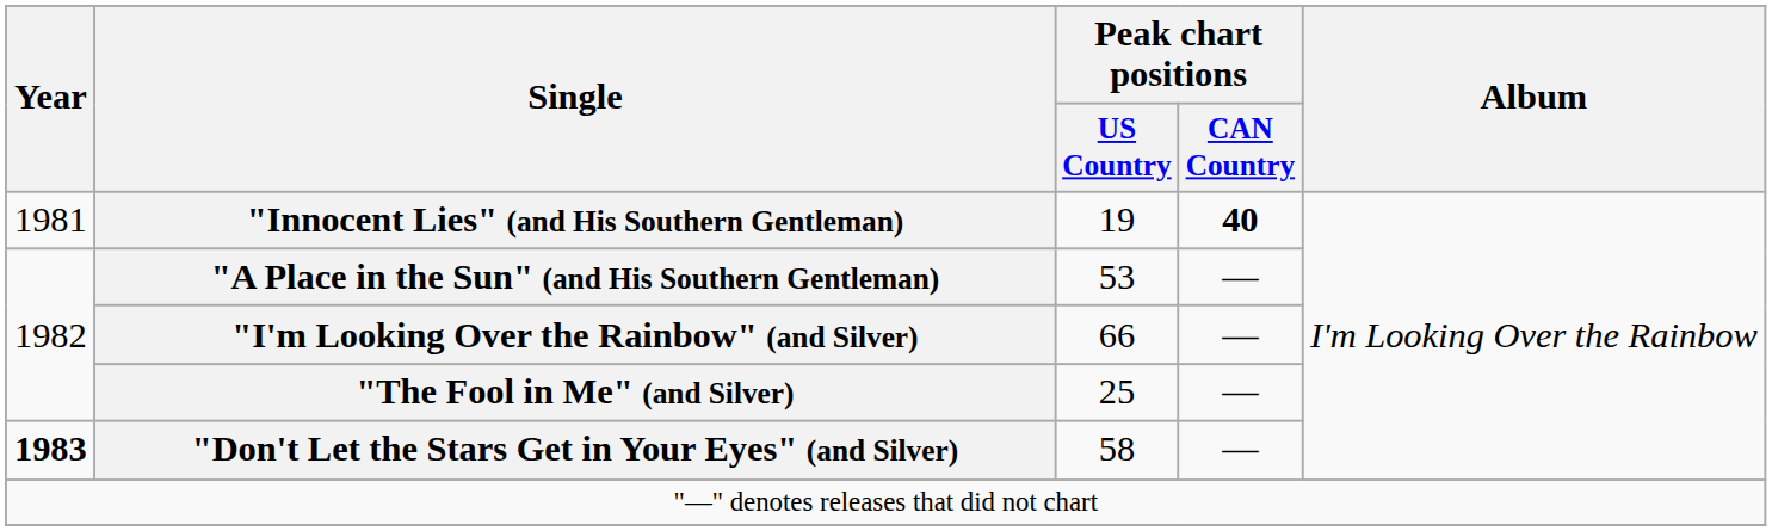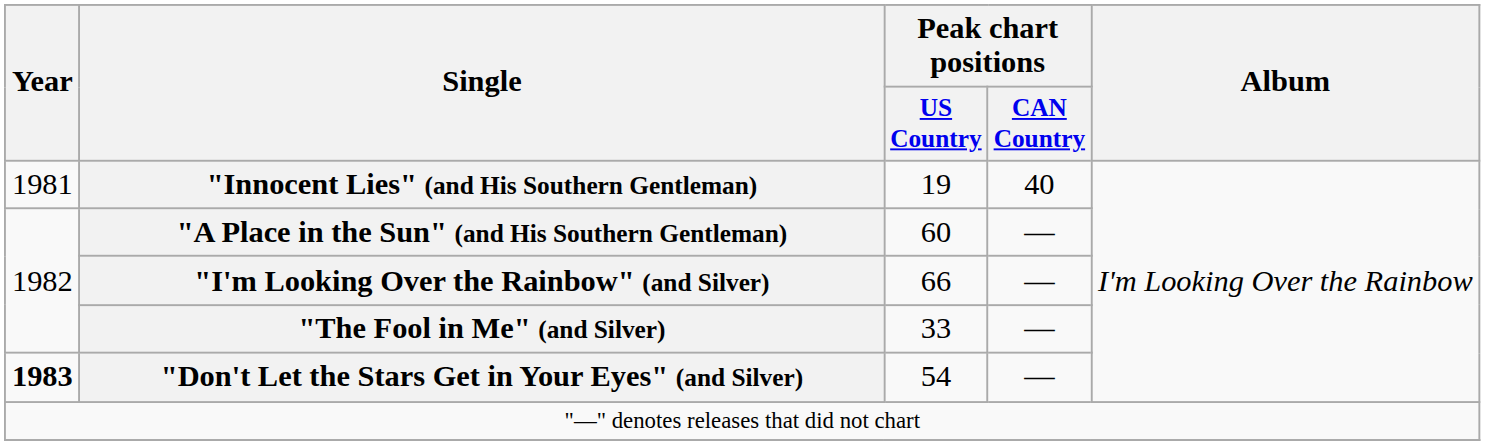 <table class="wikitable plainrowheaders" style="text-align:center;">
 <tr>
 <th rowspan="2">Year</th>
 <th rowspan="2" style="width:26em;">Single</th>
 <th colspan="2">Peak chart<br>positions</th>
 <th rowspan="2">Album</th>
 </tr>
 <tr style="font-size:smaller;">
 <th width="45"><a href='#'>US Country</a><br></th>
 <th width="45"><a href='#'>CAN Country</a><br></th>
 </tr>
 <tr>
 <td>1981</td>
 <th scope="row">"Innocent Lies" <small>(and His Southern Gentleman)</small></th>
 <td>19</td>
-<td><strong>40</strong></td>
+<td>40</td>
 <td align="left" rowspan="5"><em>I'm Looking Over the Rainbow</em></td>
 </tr>
 <tr>
 <td rowspan="3">1982</td>
 <th scope="row">"A Place in the Sun" <small>(and His Southern Gentleman)</small></th>
-<td>53</td>
+<td>60</td>
 <td>—</td>
 </tr>
 <tr>
 <th scope="row">"I'm Looking Over the Rainbow" <small>(and Silver)</small></th>
 <td>66</td>
 <td>—</td>
 </tr>
 <tr>
 <th scope="row">"The Fool in Me" <small>(and Silver)</small></th>
-<td>25</td>
+<td>33</td>
 <td>—</td>
 </tr>
 <tr>
 <td><strong>1983</strong></td>
 <th scope="row">"Don't Let the Stars Get in Your Eyes" <small>(and Silver)</small></th>
-<td>58</td>
+<td>54</td>
 <td>—</td>
 </tr>
 <tr>
 <td colspan="5" style="font-size: 9pt">"—" denotes releases that did not chart</td>
 </tr>
 <tr>
 </tr>
 </table>
